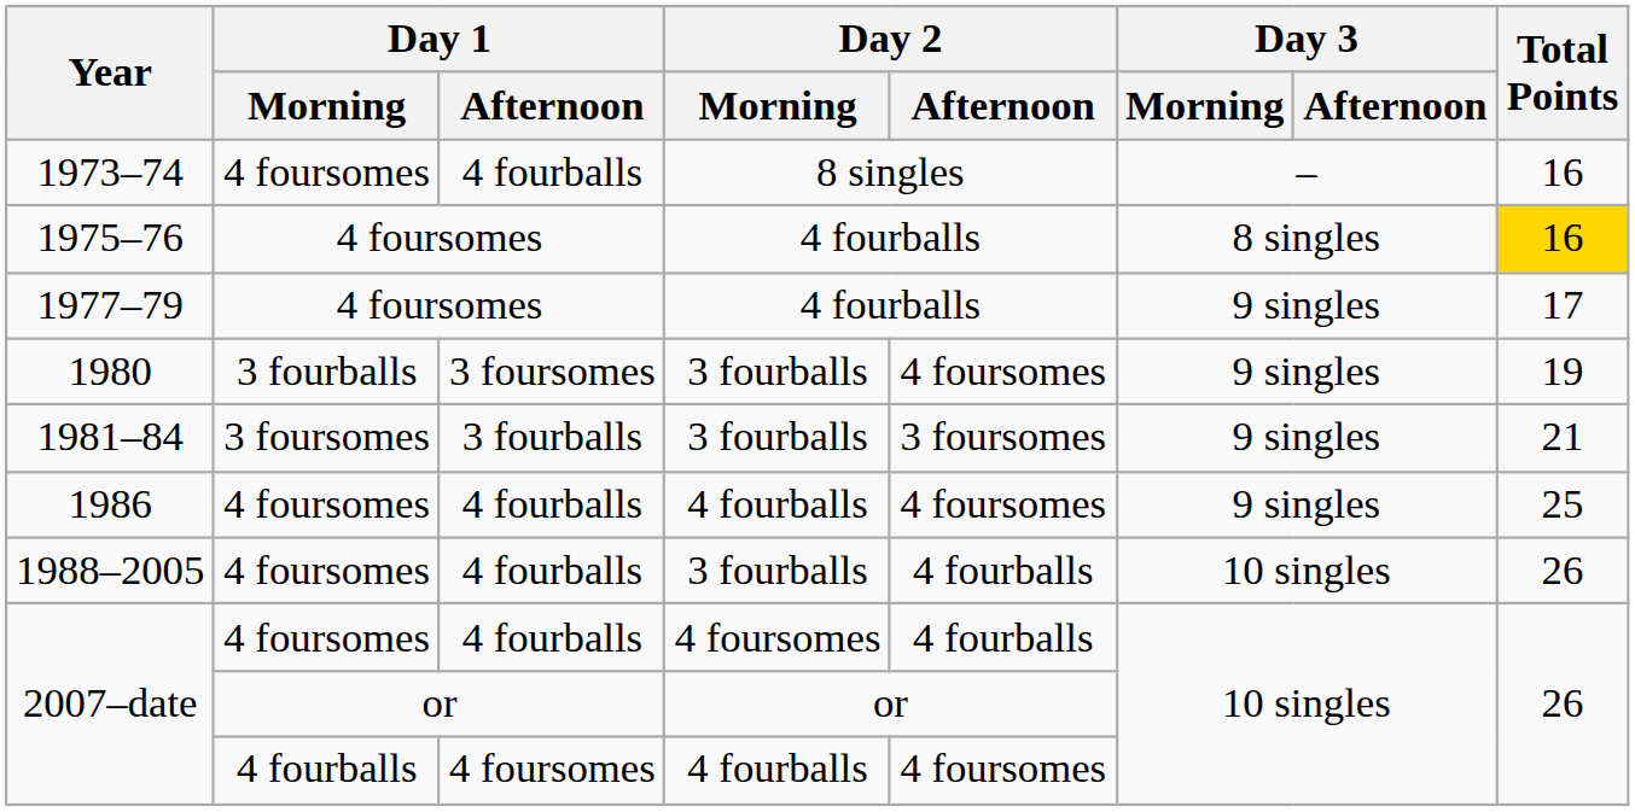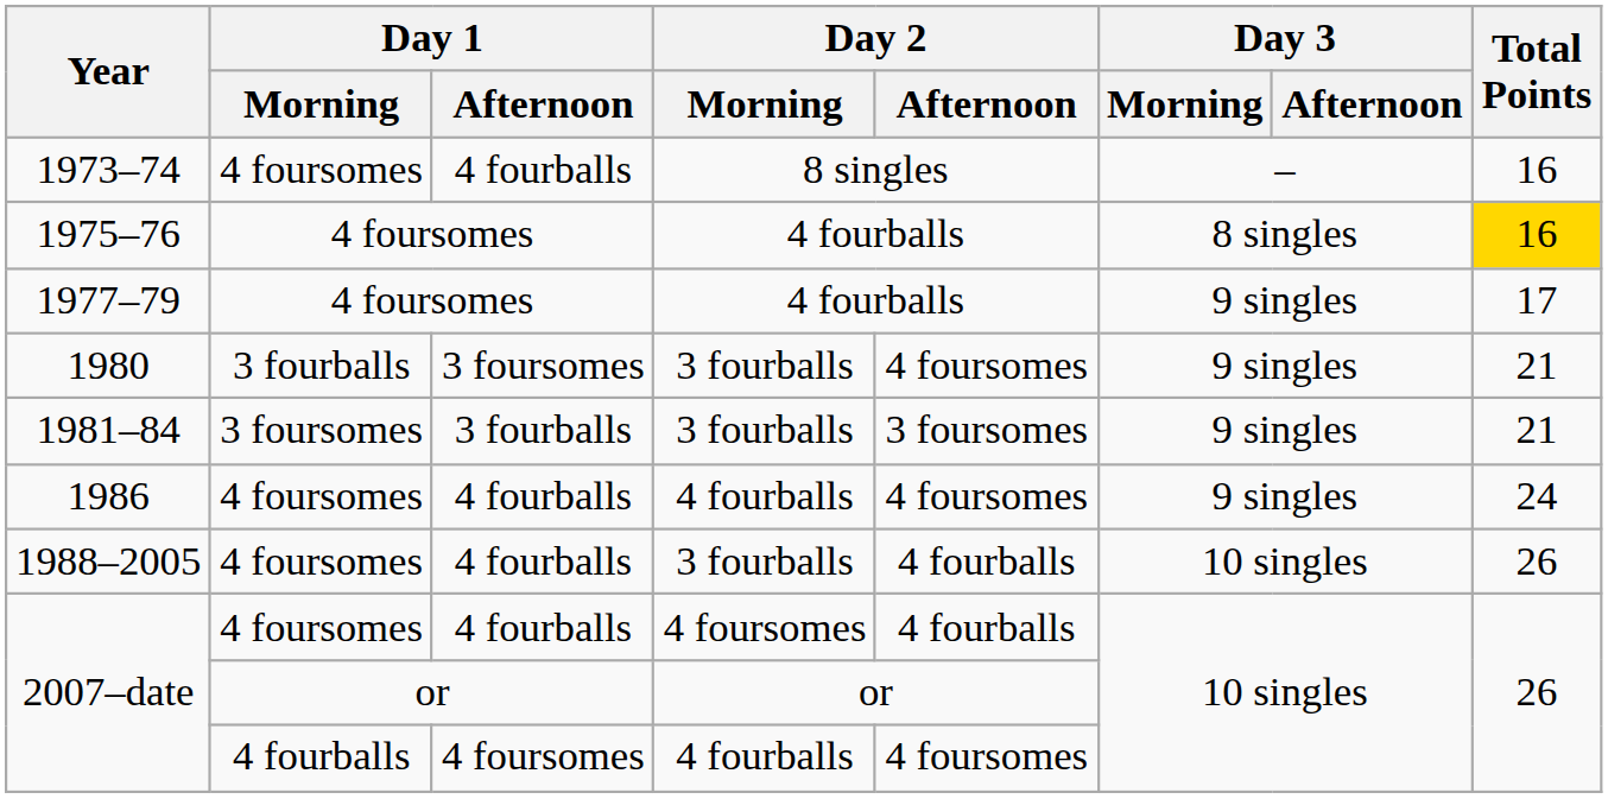 <table class="wikitable" style="text-align:center;">
 <tr>
 <th rowspan=2>Year</th>
 <th colspan=2>Day 1</th>
 <th colspan=2>Day 2</th>
 <th colspan=2>Day 3</th>
 <th rowspan=2>Total<br>Points</th>
 </tr>
 <tr>
 <th>Morning</th>
 <th>Afternoon</th>
 <th>Morning</th>
 <th>Afternoon</th>
 <th>Morning</th>
 <th>Afternoon</th>
 </tr>
 <tr>
 <td>1973–74</td>
 <td>4 foursomes</td>
 <td>4 fourballs</td>
 <td colspan=2>8 singles</td>
 <td colspan=2>–</td>
 <td>16</td>
 </tr>
 <tr>
 <td>1975–76</td>
 <td colspan=2>4 foursomes</td>
 <td colspan=2>4 fourballs</td>
 <td colspan=2>8 singles</td>
 <td style="background: gold;">16</td>
 </tr>
 <tr>
 <td>1977–79</td>
 <td colspan=2>4 foursomes</td>
 <td colspan=2>4 fourballs</td>
 <td colspan=2>9 singles</td>
 <td>17</td>
 </tr>
 <tr>
 <td>1980</td>
 <td>3 fourballs</td>
 <td>3 foursomes</td>
 <td>3 fourballs</td>
 <td>4 foursomes</td>
 <td colspan=2>9 singles</td>
-<td>19</td>
+<td>21</td>
 </tr>
 <tr>
 <td>1981–84</td>
 <td>3 foursomes</td>
 <td>3 fourballs</td>
 <td>3 fourballs</td>
 <td>3 foursomes</td>
 <td colspan=2>9 singles</td>
 <td>21</td>
 </tr>
 <tr>
 <td>1986</td>
 <td>4 foursomes</td>
 <td>4 fourballs</td>
 <td>4 fourballs</td>
 <td>4 foursomes</td>
 <td colspan=2>9 singles</td>
-<td>25</td>
+<td>24</td>
 </tr>
 <tr>
 <td>1988–2005</td>
 <td>4 foursomes</td>
 <td>4 fourballs</td>
 <td>3 fourballs</td>
 <td>4 fourballs</td>
 <td colspan=2>10 singles</td>
 <td>26</td>
 </tr>
 <tr>
 <td rowspan=3>2007–date</td>
 <td>4 foursomes</td>
 <td>4 fourballs</td>
 <td>4 foursomes</td>
 <td>4 fourballs</td>
 <td rowspan=3 colspan=2>10 singles</td>
 <td rowspan=3>26</td>
 </tr>
 <tr>
 <td colspan=2>or</td>
 <td colspan=2>or</td>
 </tr>
 <tr>
 <td>4 fourballs</td>
 <td>4 foursomes</td>
 <td>4 fourballs</td>
 <td>4 foursomes</td>
 </tr>
 </table>
